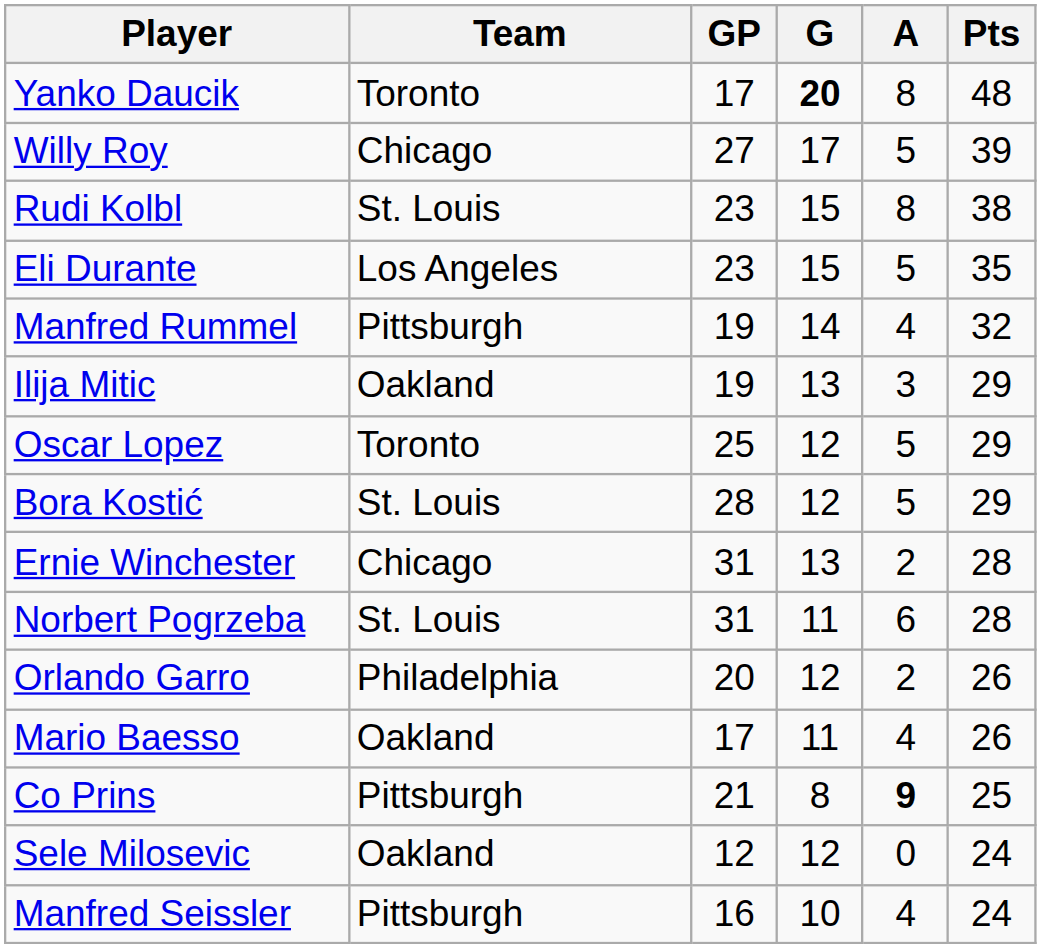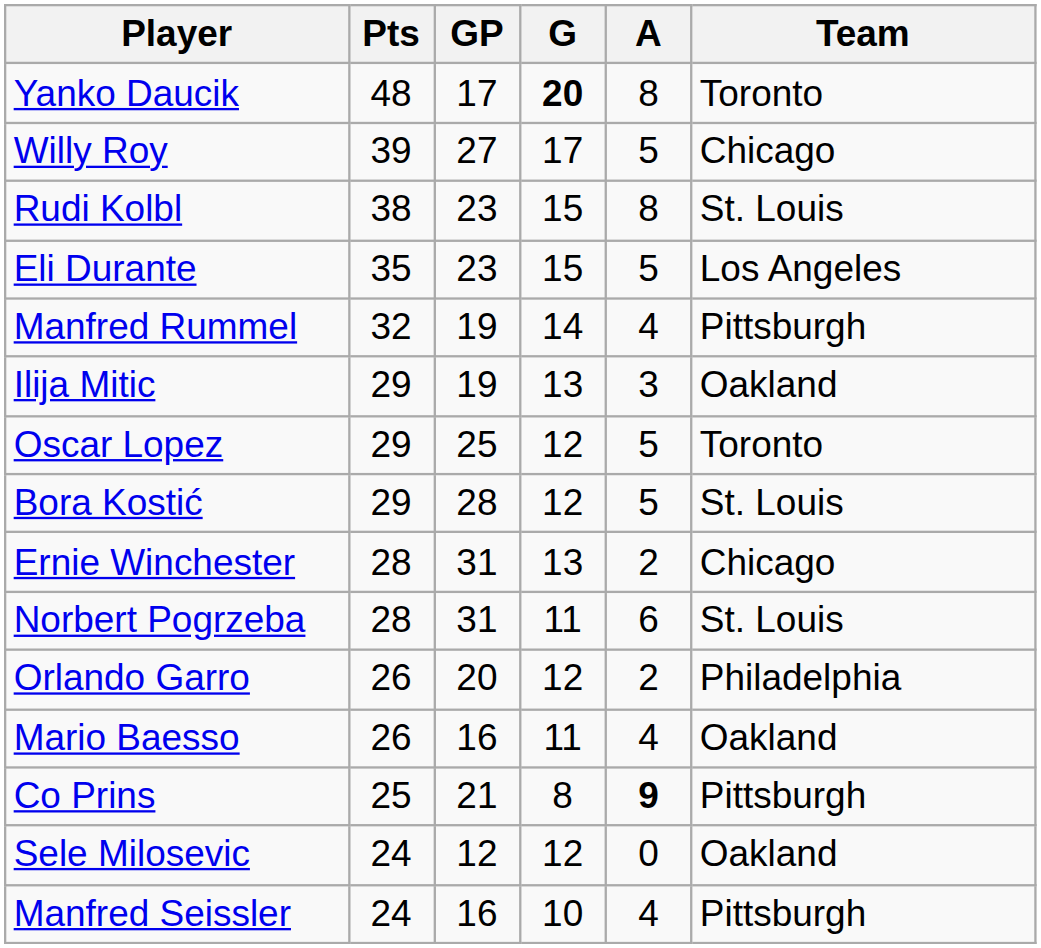 <table class="wikitable">
 <tr>
 <th width="30%">Player</th>
-<th width="30%">Team</th>
+<th width="7.5%">Pts</th>
 <th width="7.5%">GP</th>
 <th width="7.5%">G</th>
 <th width="7.5%">A</th>
-<th width="7.5%">Pts</th>
+<th width="30%">Team</th>
 </tr>
 <tr align=center>
 <td align=left><a href='#'>Yanko Daucik</a></td>
-<td align=left>Toronto</td>
+<td>48</td>
 <td>17</td>
 <td><strong>20</strong></td>
 <td>8</td>
-<td>48</td>
+<td align=left>Toronto</td>
 </tr>
 <tr align=center>
 <td align=left><a href='#'>Willy Roy</a></td>
-<td align=left>Chicago</td>
+<td>39</td>
 <td>27</td>
 <td>17</td>
 <td>5</td>
-<td>39</td>
+<td align=left>Chicago</td>
 </tr>
 <tr align=center>
 <td align=left><a href='#'>Rudi Kolbl</a></td>
-<td align=left>St. Louis</td>
+<td>38</td>
 <td>23</td>
 <td>15</td>
 <td>8</td>
-<td>38</td>
+<td align=left>St. Louis</td>
 </tr>
 <tr align=center>
 <td align=left><a href='#'>Eli Durante</a></td>
-<td align=left>Los Angeles</td>
+<td>35</td>
 <td>23</td>
 <td>15</td>
 <td>5</td>
-<td>35</td>
+<td align=left>Los Angeles</td>
 </tr>
 <tr align=center>
 <td align=left><a href='#'>Manfred Rummel</a></td>
-<td align=left>Pittsburgh</td>
+<td>32</td>
 <td>19</td>
 <td>14</td>
 <td>4</td>
-<td>32</td>
+<td align=left>Pittsburgh</td>
 </tr>
 <tr align=center>
 <td align=left><a href='#'>Ilija Mitic</a></td>
-<td align=left>Oakland</td>
+<td>29</td>
 <td>19</td>
 <td>13</td>
 <td>3</td>
-<td>29</td>
+<td align=left>Oakland</td>
 </tr>
 <tr align=center>
 <td align=left><a href='#'>Oscar Lopez</a></td>
-<td align=left>Toronto</td>
+<td>29</td>
 <td>25</td>
 <td>12</td>
 <td>5</td>
-<td>29</td>
+<td align=left>Toronto</td>
 </tr>
 <tr align=center>
 <td align=left><a href='#'>Bora Kostić</a></td>
-<td align=left>St. Louis</td>
+<td>29</td>
 <td>28</td>
 <td>12</td>
 <td>5</td>
-<td>29</td>
+<td align=left>St. Louis</td>
 </tr>
 <tr align=center>
 <td align=left><a href='#'>Ernie Winchester</a></td>
-<td align=left>Chicago</td>
+<td>28</td>
 <td>31</td>
 <td>13</td>
 <td>2</td>
-<td>28</td>
+<td align=left>Chicago</td>
 </tr>
 <tr align=center>
 <td align=left><a href='#'>Norbert Pogrzeba</a></td>
-<td align=left>St. Louis</td>
+<td>28</td>
 <td>31</td>
 <td>11</td>
 <td>6</td>
-<td>28</td>
+<td align=left>St. Louis</td>
 </tr>
 <tr align=center>
 <td align=left><a href='#'>Orlando Garro</a></td>
-<td align=left>Philadelphia</td>
+<td>26</td>
 <td>20</td>
 <td>12</td>
 <td>2</td>
-<td>26</td>
+<td align=left>Philadelphia</td>
 </tr>
 <tr align=center>
 <td align=left><a href='#'>Mario Baesso</a></td>
-<td align=left>Oakland</td>
-<td>17</td>
+<td>26</td>
+<td>16</td>
 <td>11</td>
 <td>4</td>
-<td>26</td>
+<td align=left>Oakland</td>
 </tr>
 <tr align=center>
 <td align=left><a href='#'>Co Prins</a></td>
-<td align=left>Pittsburgh</td>
+<td>25</td>
 <td>21</td>
 <td>8</td>
 <td><strong>9</strong></td>
-<td>25</td>
+<td align=left>Pittsburgh</td>
 </tr>
 <tr align=center>
 <td align=left><a href='#'>Sele Milosevic</a></td>
-<td align=left>Oakland</td>
+<td>24</td>
 <td>12</td>
 <td>12</td>
 <td>0</td>
-<td>24</td>
+<td align=left>Oakland</td>
 </tr>
 <tr align=center>
 <td align=left><a href='#'>Manfred Seissler</a></td>
-<td align=left>Pittsburgh</td>
+<td>24</td>
 <td>16</td>
 <td>10</td>
 <td>4</td>
-<td>24</td>
+<td align=left>Pittsburgh</td>
 </tr>
 </table>
